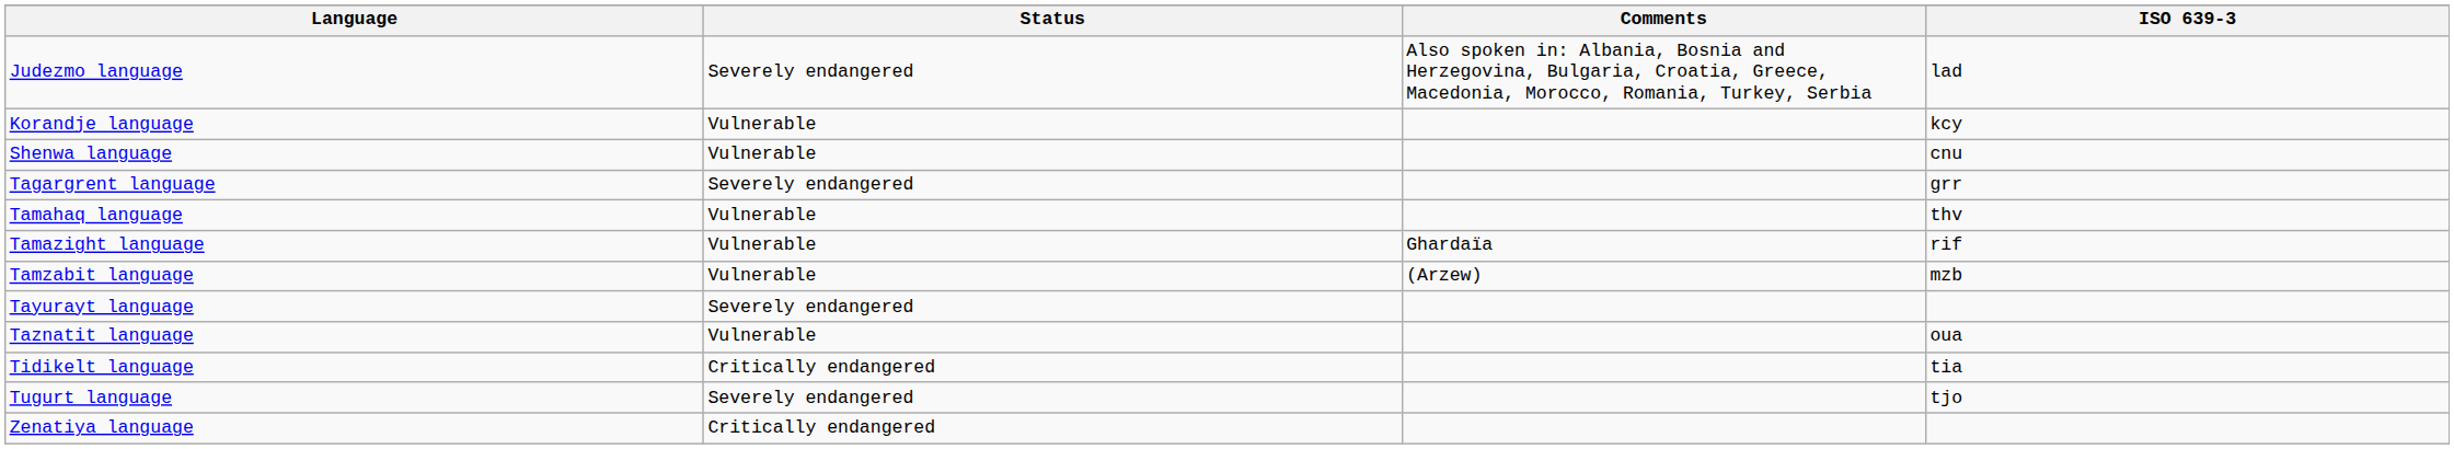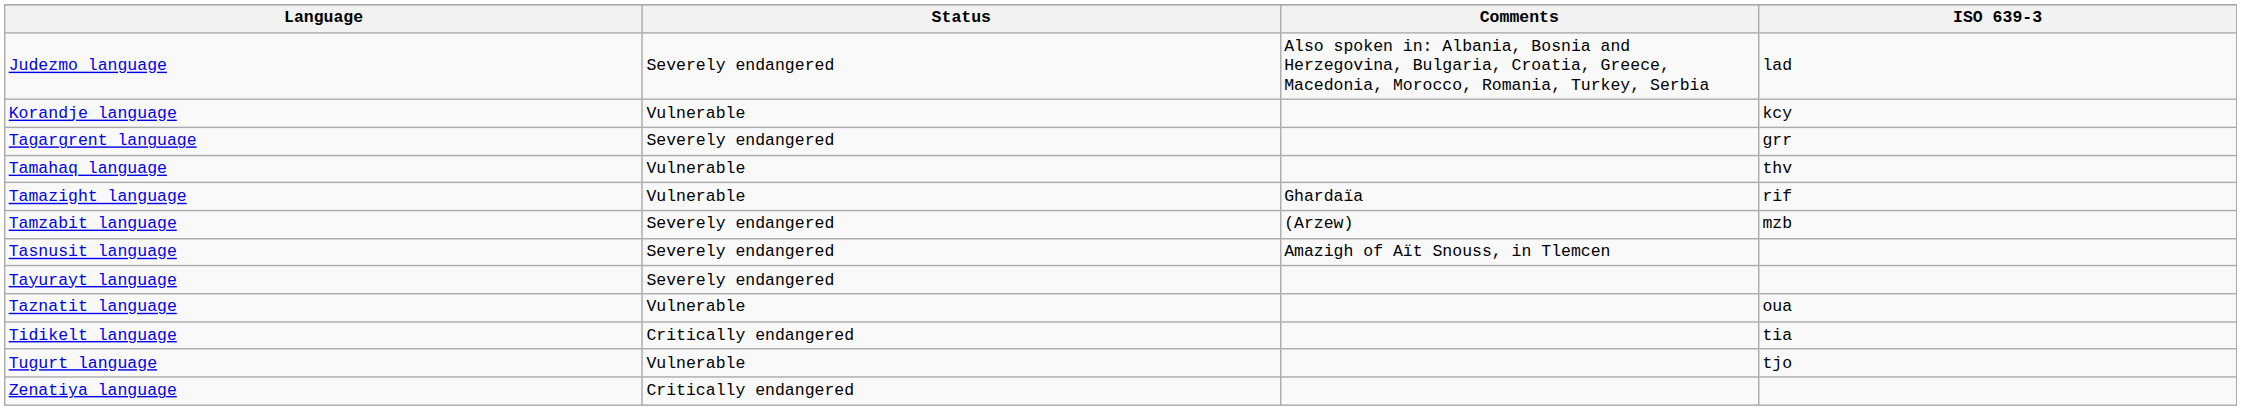 <table class="wikitable" style="margin:auto; font-size:90%;">
 <tr>
 </tr>
 <tr>
 <th style="width:20%;">Language</th>
 <th style="width:20%;">Status</th>
 <th style="width:15%;">Comments</th>
 <th style="width:15%;">ISO 639-3</th>
 </tr>
 <tr>
 <td><a href='#'>Judezmo language</a></td>
 <td>Severely endangered</td>
 <td>Also spoken in: Albania, Bosnia and Herzegovina, Bulgaria, Croatia, Greece, Macedonia, Morocco, Romania, Turkey, Serbia</td>
 <td>lad</td>
 </tr>
 <tr>
 <td><a href='#'>Korandje language</a></td>
 <td>Vulnerable</td>
 <td> </td>
 <td>kcy</td>
 </tr>
 <tr>
-<td><a href='#'>Shenwa language</a></td>
-<td>Vulnerable</td>
-<td> </td>
-<td>cnu</td>
-</tr>
-<tr>
 <td><a href='#'>Tagargrent language</a></td>
 <td>Severely endangered</td>
 <td> </td>
 <td>grr</td>
 </tr>
 <tr>
 <td><a href='#'>Tamahaq language</a></td>
 <td>Vulnerable</td>
 <td> </td>
 <td>thv</td>
 </tr>
 <tr>
 <td><a href='#'>Tamazight language</a></td>
 <td>Vulnerable</td>
 <td>Ghardaïa</td>
 <td>rif</td>
 </tr>
 <tr>
 <td><a href='#'>Tamzabit language</a></td>
-<td>Vulnerable</td>
+<td>Severely endangered</td>
 <td>(Arzew)</td>
 <td>mzb</td>
+</tr>
+<tr>
+<td><a href='#'>Tasnusit language</a></td>
+<td>Severely endangered</td>
+<td>Amazigh of Aït Snouss, in Tlemcen</td>
+<td> </td>
 </tr>
 <tr>
 <td><a href='#'>Tayurayt language</a></td>
 <td>Severely endangered</td>
 <td> </td>
 <td> </td>
 </tr>
 <tr>
 <td><a href='#'>Taznatit language</a></td>
 <td>Vulnerable</td>
 <td> </td>
 <td>oua</td>
 </tr>
 <tr>
 <td><a href='#'>Tidikelt language</a></td>
 <td>Critically endangered</td>
 <td> </td>
 <td>tia</td>
 </tr>
 <tr>
 <td><a href='#'>Tugurt language</a></td>
-<td>Severely endangered</td>
+<td>Vulnerable</td>
 <td> </td>
 <td>tjo</td>
 </tr>
 <tr>
 <td><a href='#'>Zenatiya language</a></td>
 <td>Critically endangered</td>
 <td> </td>
 <td> </td>
 </tr>
 </table>
